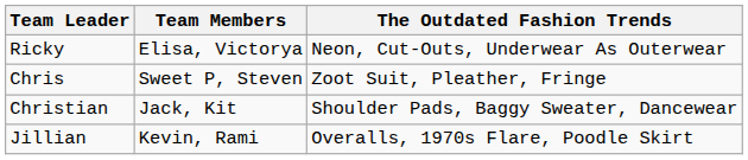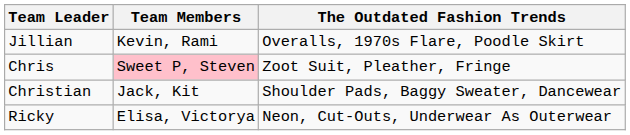 <table class="wikitable">
 <tr>
 <th>Team Leader</th>
 <th>Team Members</th>
 <th>The Outdated Fashion Trends</th>
 </tr>
 <tr>
-<td>Ricky</td>
-<td>Elisa, Victorya</td>
-<td>Neon, Cut-Outs, Underwear As Outerwear</td>
+<td>Jillian</td>
+<td>Kevin, Rami</td>
+<td>Overalls, 1970s Flare, Poodle Skirt</td>
 </tr>
 <tr>
 <td>Chris</td>
-<td>Sweet P, Steven</td>
+<td style="background: pink;">Sweet P, Steven</td>
 <td>Zoot Suit, Pleather, Fringe</td>
 </tr>
 <tr>
 <td>Christian</td>
 <td>Jack, Kit</td>
 <td>Shoulder Pads, Baggy Sweater, Dancewear</td>
 </tr>
 <tr>
-<td>Jillian</td>
-<td>Kevin, Rami</td>
-<td>Overalls, 1970s Flare, Poodle Skirt</td>
+<td>Ricky</td>
+<td>Elisa, Victorya</td>
+<td>Neon, Cut-Outs, Underwear As Outerwear</td>
 </tr>
 </table>
